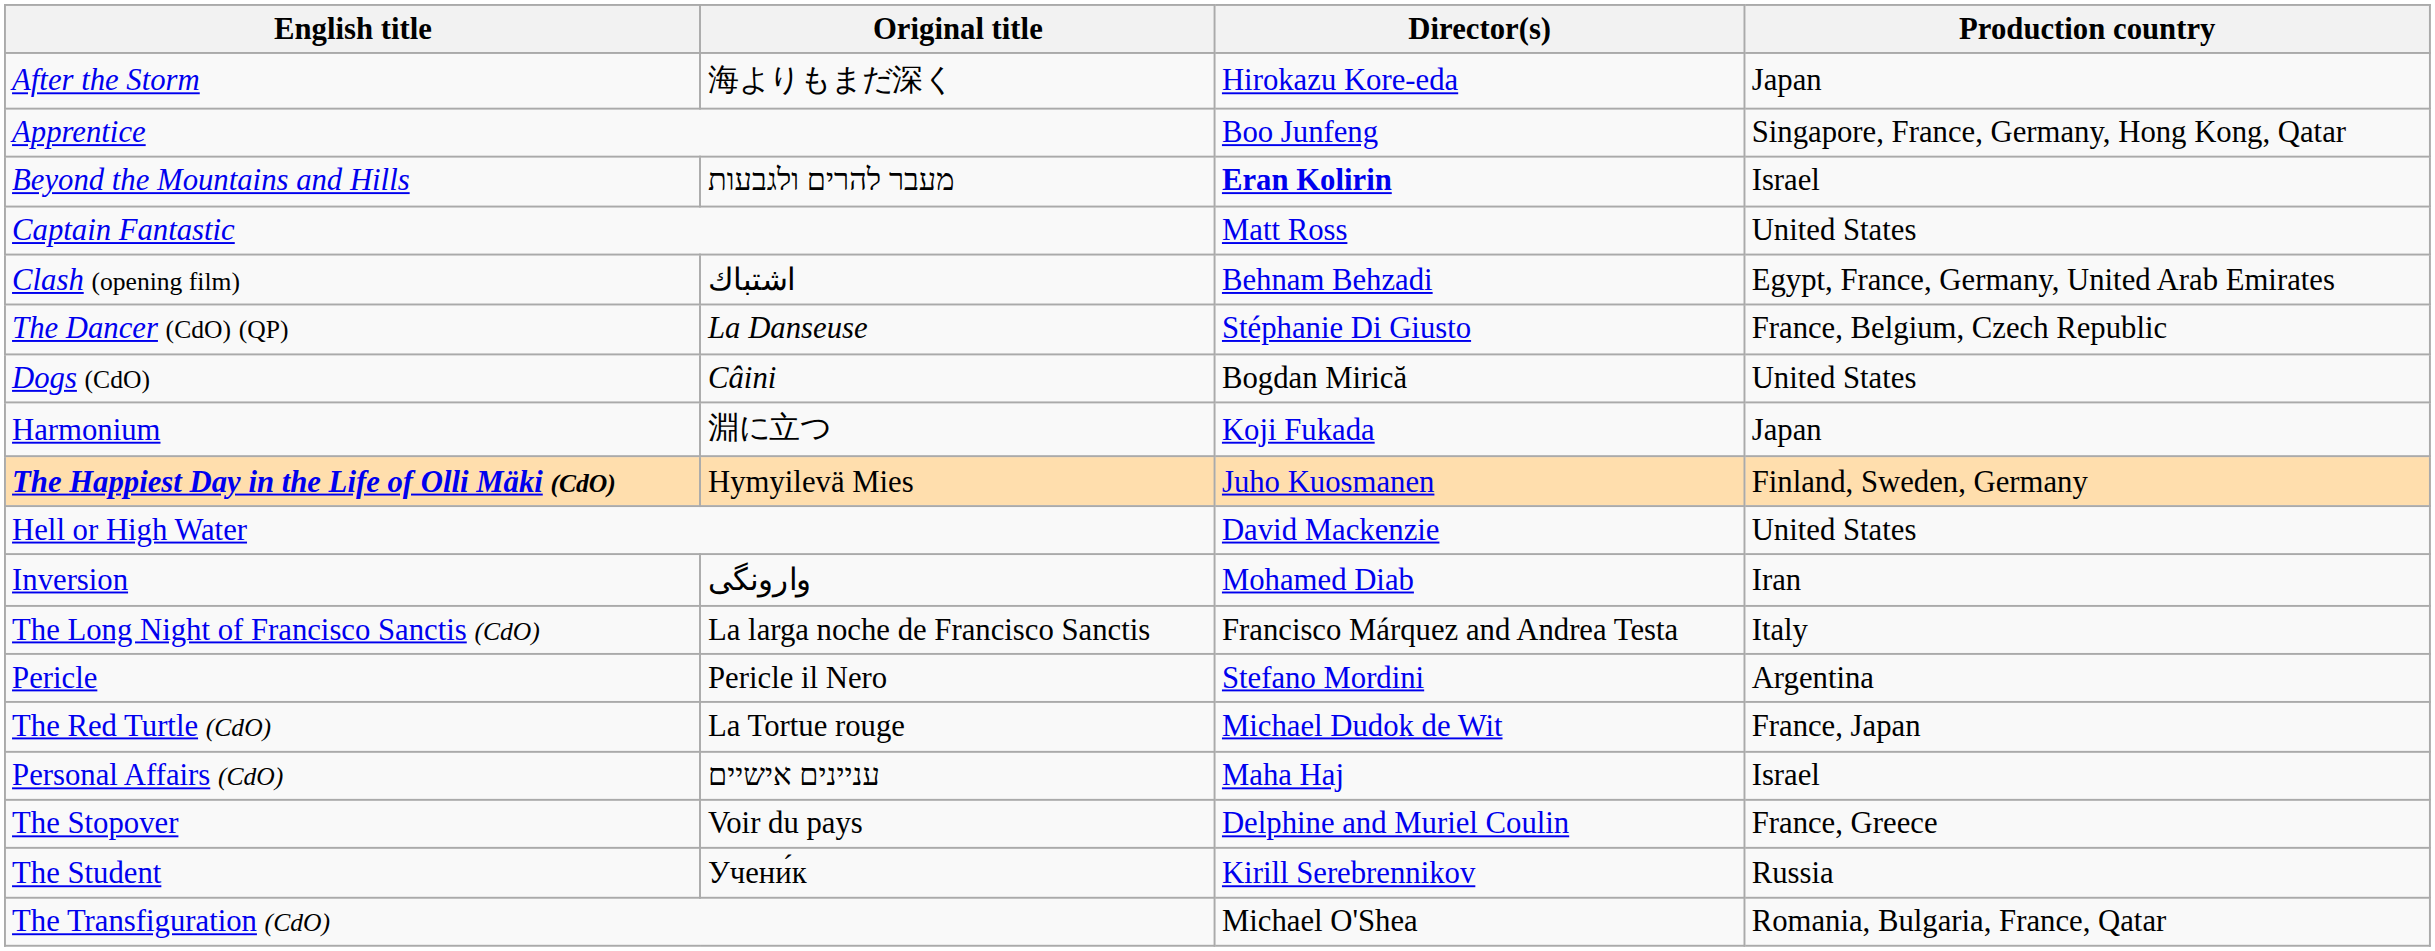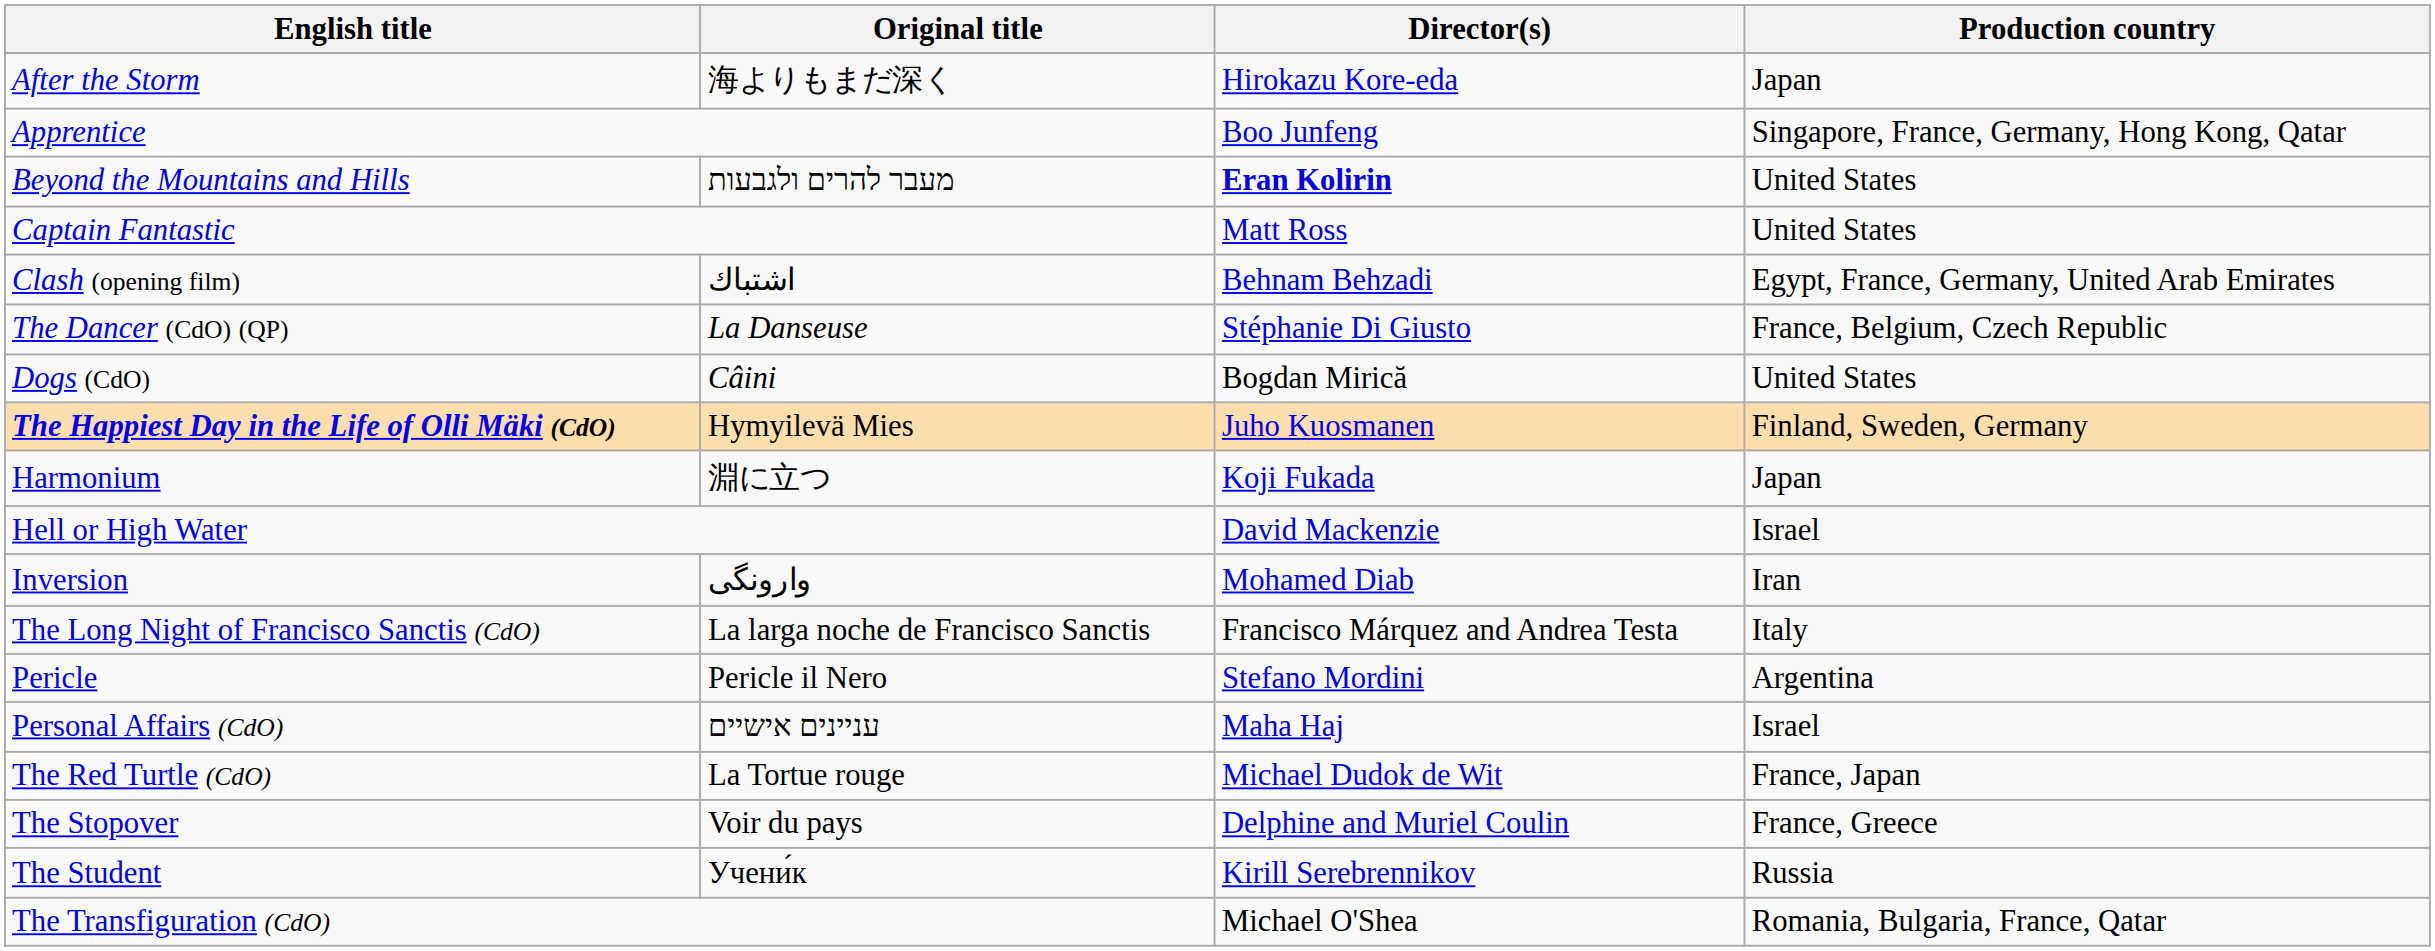 <table class="wikitable" style="width:100%; margin-bottom:2px" cellpadding="5">
 <tr>
 <th scope="col">English title</th>
 <th scope="col">Original title</th>
 <th scope="col">Director(s)</th>
 <th scope="col">Production country</th>
 </tr>
 <tr>
 <td><em><a href='#'>After the Storm</a></em></td>
 <td data-sort-value="Umi">海よりもまだ深く</td>
 <td data-sort-value=""><a href='#'>Hirokazu Kore-eda</a></td>
 <td>Japan</td>
 </tr>
 <tr>
 <td colspan=2><em><a href='#'>Apprentice</a></em></td>
 <td data-sort-value="Junfeng"><a href='#'>Boo Junfeng</a></td>
 <td>Singapore, France, Germany, Hong Kong, Qatar</td>
 </tr>
 <tr>
 <td><em><a href='#'>Beyond the Mountains and Hills</a></em></td>
 <td data-sort-value="MeEver">מעבר להרים ולגבעות</td>
 <td data-sort-value="Kolirin"><strong><a href='#'>Eran Kolirin</a></strong></td>
-<td>Israel</td>
+<td>United States</td>
 </tr>
 <tr>
 <td colspan=2><em><a href='#'>Captain Fantastic</a></em></td>
 <td data-sort-value="Ross"><a href='#'>Matt Ross</a></td>
 <td>United States</td>
 </tr>
 <tr>
 <td><em><a href='#'>Clash</a></em> <small>(opening film)</small></td>
 <td data-sort-value="Eshtebak">اشتباك</td>
 <td data-sort-value="Behzadi"><a href='#'>Behnam Behzadi</a></td>
 <td>Egypt, France, Germany, United Arab Emirates</td>
 </tr>
 <tr>
 <td data-sort-value="Dancer"><em><a href='#'>The Dancer</a></em> <small>(CdO)</small> <small>(QP)</small></td>
 <td data-sort-value="Danseuse"><em>La Danseuse</em></td>
 <td data-sort-value="Giusto"><a href='#'>Stéphanie Di Giusto</a></td>
 <td>France, Belgium, Czech Republic</td>
 </tr>
 <tr>
 <td><em><a href='#'>Dogs</a></em> <small>(CdO)</small></td>
 <td data-sort-value="Caini"><em>Câini</em></td>
 <td data-sort-value="Mirica">Bogdan Mirică</td>
 <td>United States</td>
 </tr>
-<tr>
-<td></em><a href='#'>Harmonium</a><em></td>
-<td data-sort-value="Fuchi">淵に立つ</td>
-<td data-sort-value="Fukada"><a href='#'>Koji Fukada</a></td>
-<td>Japan</td>
-</tr>
 <tr style="background:#FFDEAD;">
 <td data-sort-value="Happiest"><strong><em><a href='#'>The Happiest Day in the Life of Olli Mäki</a><em> <small>(CdO)</small><strong></td>
 <td></em></strong>Hymyilevä Mies<strong><em></td>
 <td data-sort-value="Kuosmanen"></strong><a href='#'>Juho Kuosmanen</a><strong></td>
 <td></strong>Finland, Sweden, Germany<strong></td>
 </tr>
 <tr>
+<td></em><a href='#'>Harmonium</a><em></td>
+<td data-sort-value="Fuchi">淵に立つ</td>
+<td data-sort-value="Fukada"><a href='#'>Koji Fukada</a></td>
+<td>Japan</td>
+</tr>
+<tr>
 <td colspan=2></em><a href='#'>Hell or High Water</a><em></td>
 <td data-sort-value="Mackenzie"><a href='#'>David Mackenzie</a></td>
-<td>United States</td>
+<td>Israel</td>
 </tr>
 <tr>
 <td></em><a href='#'>Inversion</a><em></td>
 <td data-sort-value="Varoonegi">وارونگی</td>
 <td data-sort-value="Diab"><a href='#'>Mohamed Diab</a></td>
 <td>Iran</td>
 </tr>
 <tr>
 <td data-sort-value="Long"></em><a href='#'>The Long Night of Francisco Sanctis</a><em> <small>(CdO)</small></td>
 <td data-sort-value="Larga"></em>La larga noche de Francisco Sanctis<em></td>
 <td data-sort-value="Marquez">Francisco Márquez and Andrea Testa</td>
 <td>Italy</td>
 </tr>
 <tr>
 <td></em><a href='#'>Pericle</a><em></td>
 <td></em>Pericle il Nero<em></td>
 <td data-sort-value="Mordini"><a href='#'>Stefano Mordini</a></td>
 <td>Argentina</td>
 </tr>
 <tr>
+<td></em><a href='#'>Personal Affairs</a><em> <small>(CdO)</small></td>
+<td data-sort-value="Omor">עניינים אישיים</td>
+<td data-sort-value="Haj"><a href='#'>Maha Haj</a></td>
+<td>Israel</td>
+</tr>
+<tr>
 <td data-sort-value="Red"></em><a href='#'>The Red Turtle</a><em> <small>(CdO)</small></td>
 <td data-sort-value="Tortue"></em>La Tortue rouge<em></td>
 <td data-sort-value="Wit"><a href='#'>Michael Dudok de Wit</a></td>
 <td>France, Japan</td>
-</tr>
-<tr>
-<td></em><a href='#'>Personal Affairs</a><em> <small>(CdO)</small></td>
-<td data-sort-value="Omor">עניינים אישיים</td>
-<td data-sort-value="Haj"><a href='#'>Maha Haj</a></td>
-<td>Israel</td>
 </tr>
 <tr>
 <td data-sort-value="Stopover"></em><a href='#'>The Stopover</a><em></td>
 <td></em>Voir du pays<em></td>
 <td data-sort-value="Coulin"><a href='#'>Delphine and Muriel Coulin</a></td>
 <td>France, Greece</td>
 </tr>
 <tr>
 <td data-sort-value="Student"></em><a href='#'>The Student</a><em></td>
 <td data-sort-value="M ">Учени́к</td>
 <td data-sort-value="Serebrennikov"><a href='#'>Kirill Serebrennikov</a></td>
 <td>Russia</td>
 </tr>
 <tr>
 <td colspan=2 data-sort-value="Transfiguration"></em><a href='#'>The Transfiguration</a><em> <small>(CdO)</small></td>
 <td data-sort-value="O'Shea">Michael O'Shea</td>
 <td>Romania, Bulgaria, France, Qatar</td>
 </tr>
 </table>
